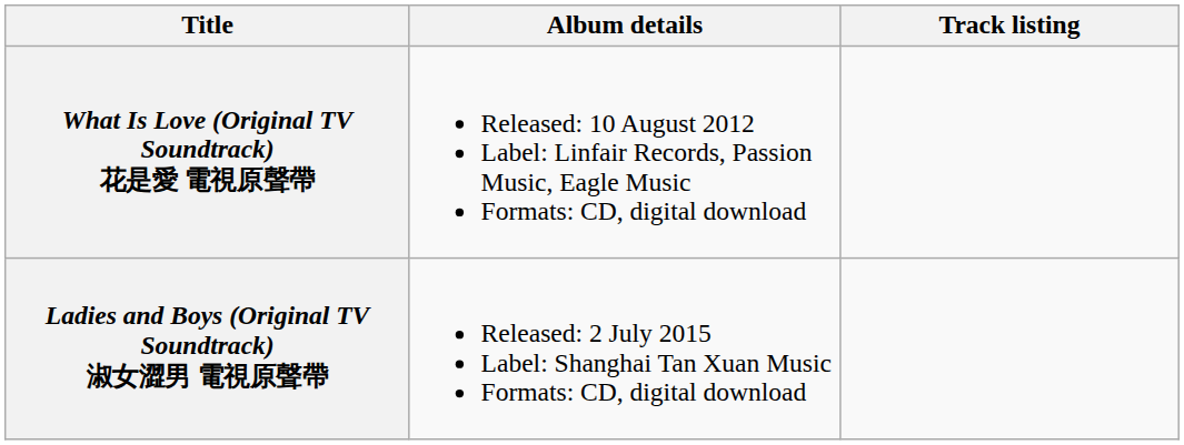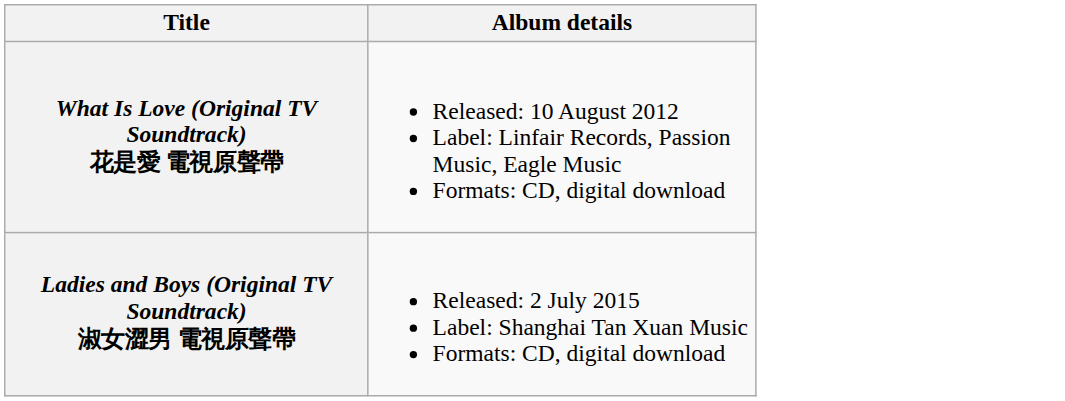 <table class="wikitable plainrowheaders" style="text-align:center;">
 <tr>
 <th style="width:15em;">Title</th>
 <th style="width:16em;">Album details</th>
-<th style="width:200px;">Track listing</th>
 </tr>
 <tr>
 <th scope="row"><em>What Is Love (Original TV Soundtrack)</em> <br>花是愛 電視原聲帶</th>
 <td align="left"><br><ul><li>Released: 10 August 2012</li><li>Label: Linfair Records, Passion Music, Eagle Music</li><li>Formats: CD, digital download</li></ul></td>
-<td align="center"></td>
 </tr>
 <tr>
 <th scope="row"><em>Ladies and Boys (Original TV Soundtrack)</em> <br>淑女澀男 電視原聲帶</th>
 <td align="left"><br><ul><li>Released: 2 July 2015</li><li>Label: Shanghai Tan Xuan Music</li><li>Formats: CD, digital download</li></ul></td>
-<td align="center"></td>
 </tr>
 </table>
